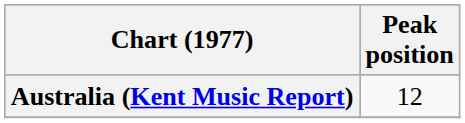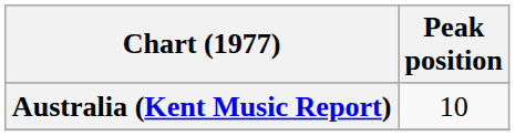 <table class="wikitable sortable plainrowheaders" style="text-align:center">
 <tr>
 <th scope="col">Chart (1977)</th>
 <th scope="col">Peak<br>position</th>
 </tr>
 <tr>
 <th scope="row">Australia (<a href='#'>Kent Music Report</a>)</th>
-<td>12</td>
+<td>10</td>
 </tr>
 <tr>
 </tr>
 <tr>
 </tr>
 <tr>
 </tr>
 </table>
